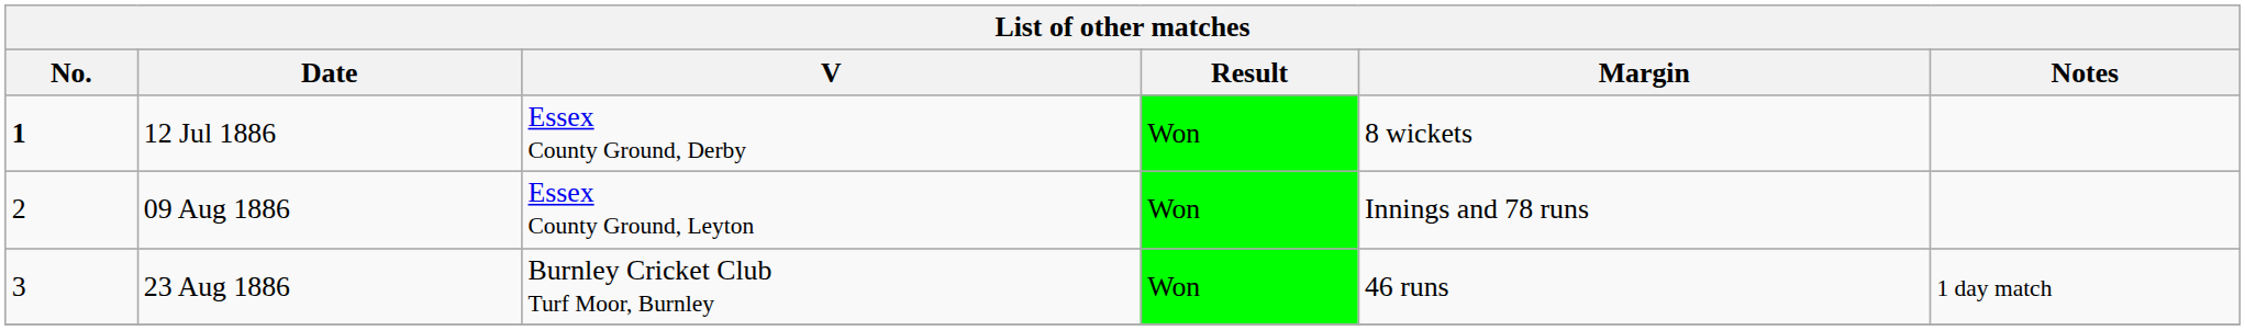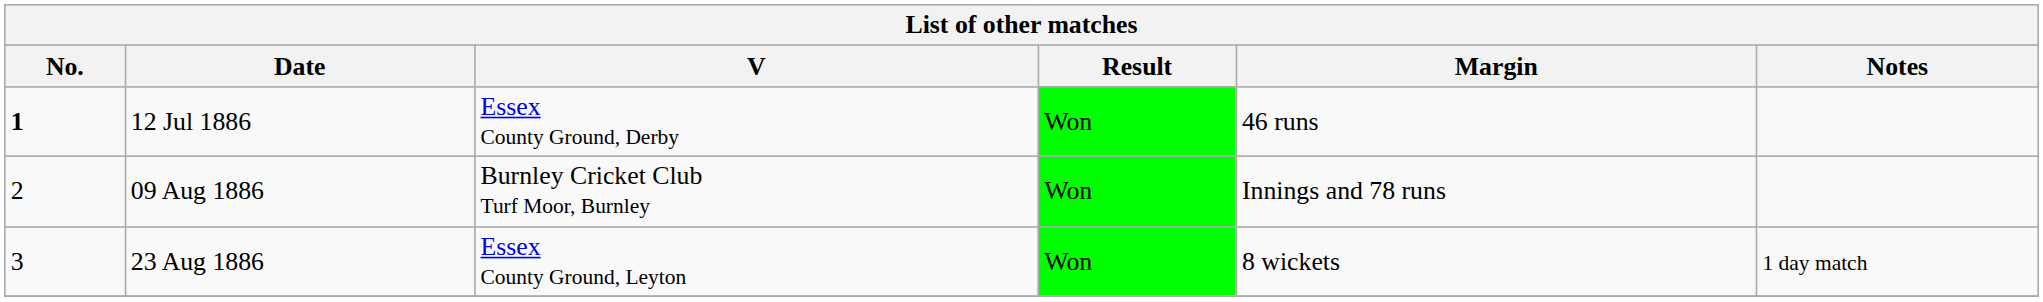 <table class="wikitable" width="100%">
 <tr>
 <th bgcolor="#efefef" colspan=6>List of other matches</th>
 </tr>
 <tr bgcolor="#efefef">
 <th>No.</th>
 <th>Date</th>
 <th>V</th>
 <th>Result</th>
 <th>Margin</th>
 <th>Notes</th>
 </tr>
 <tr>
 <td><strong>1</strong></td>
 <td>12 Jul 1886</td>
 <td><a href='#'>Essex</a>  <br><small> County Ground, Derby</small></td>
 <td bgcolor="#00FF00">Won</td>
-<td>8 wickets</td>
+<td>46 runs</td>
 <td><small>   </small></td>
 </tr>
 <tr>
 <td>2</td>
 <td>09 Aug 1886</td>
-<td><a href='#'>Essex</a>  <br><small> County Ground, Leyton</small></td>
+<td>Burnley Cricket Club <br><small> Turf Moor, Burnley</small></td>
 <td bgcolor="#00FF00">Won</td>
 <td>Innings and 78 runs</td>
 <td><small>   </small></td>
 </tr>
 <tr>
 <td>3</td>
 <td>23 Aug 1886 </td>
-<td>Burnley Cricket Club <br><small> Turf Moor, Burnley</small></td>
+<td><a href='#'>Essex</a>  <br><small> County Ground, Leyton</small></td>
 <td bgcolor="#00FF00">Won</td>
-<td>46 runs</td>
+<td>8 wickets</td>
 <td><small> 1 day match  </small></td>
 </tr>
 <tr>
 </tr>
 </table>
